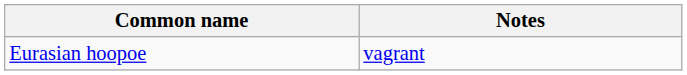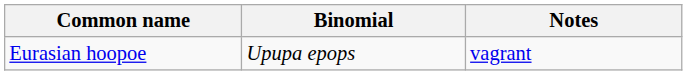 <table style="width:60%;" class="wikitable">
 <tr>
 <th width=35%>Common name</th>
+<th width=33%>Binomial</th>
 <th width=32%>Notes</th>
 </tr>
 <tr>
 <td><a href='#'>Eurasian hoopoe</a></td>
+<td><em>Upupa epops</em></td>
 <td><a href='#'>vagrant</a></td>
 </tr>
 </table>
